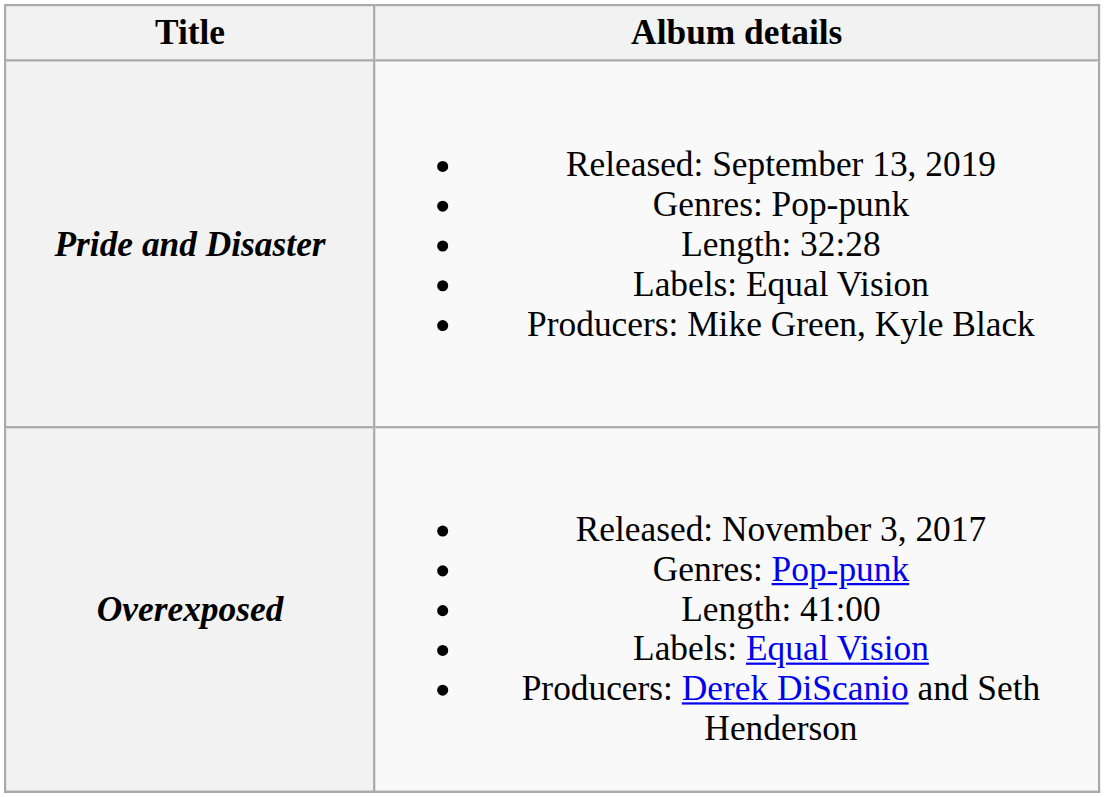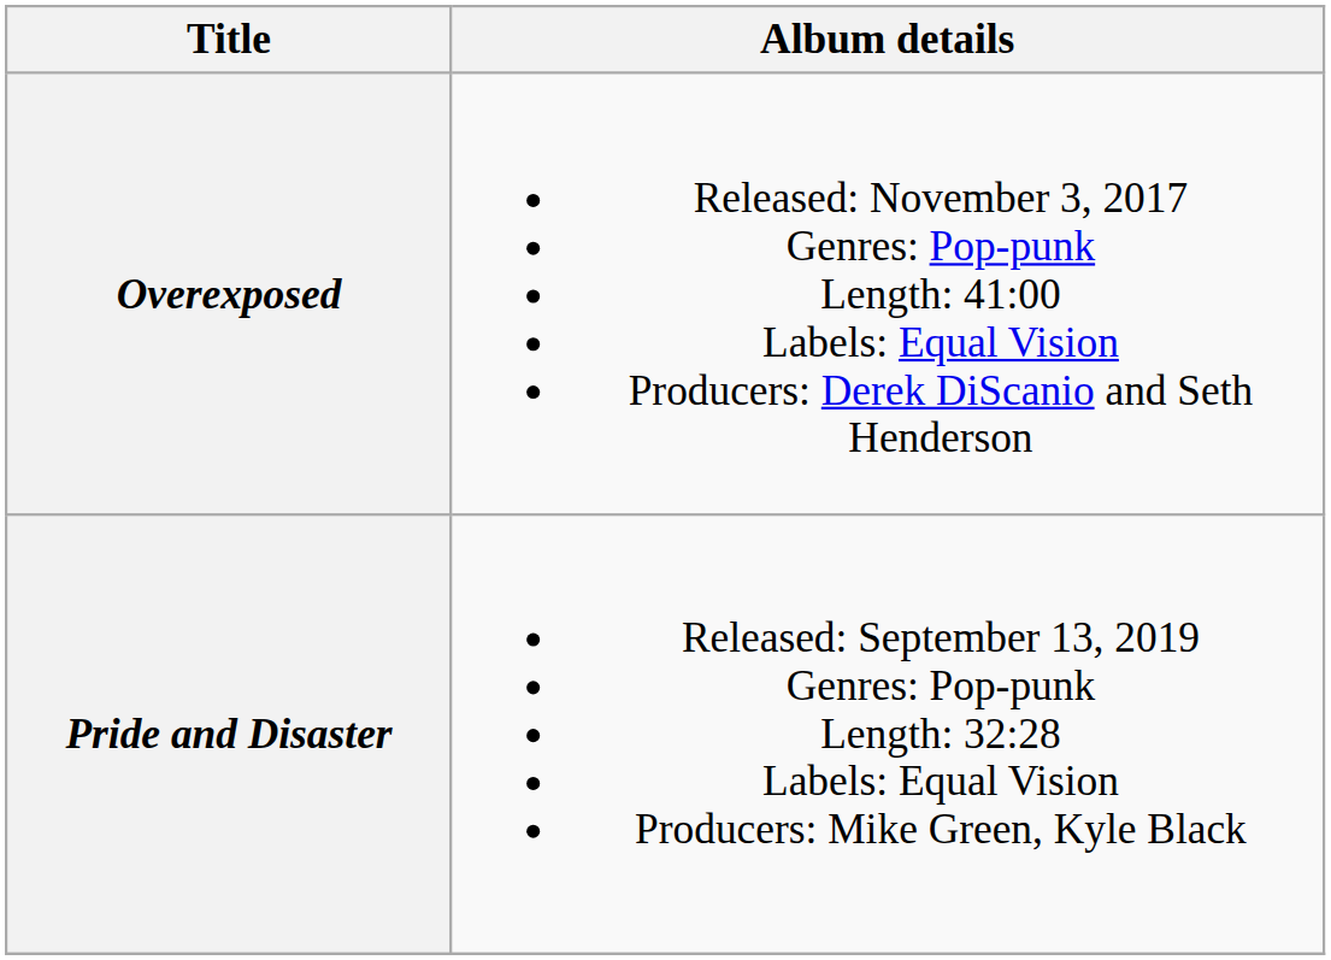 <table class="wikitable plainrowheaders" style="text-align:center;">
 <tr>
 <th scope="col" rowspan="1" style="width:10em;">Title</th>
 <th scope="col" rowspan="1" style="width:20em;">Album details</th>
 </tr>
 <tr>
+<th scope="row"><strong><em>Overexposed</em></strong></th>
+<td><br><ul><li>Released: November 3, 2017</li><li>Genres: <a href='#'>Pop-punk</a></li><li>Length: 41:00</li><li>Labels: <a href='#'>Equal Vision</a></li><li>Producers: <a href='#'>Derek DiScanio</a> and Seth Henderson</li></ul></td>
+</tr>
+<tr>
 <th scope="row"><strong><em>Pride and Disaster</em></strong></th>
 <td><br><ul><li>Released: September 13, 2019</li><li>Genres: Pop-punk</li><li>Length: 32:28</li><li>Labels: Equal Vision</li><li>Producers: Mike Green, Kyle Black</li></ul><br></td>
 </tr>
 <tr>
-<th scope="row"><strong><em>Overexposed</em></strong></th>
-<td><br><ul><li>Released: November 3, 2017</li><li>Genres: <a href='#'>Pop-punk</a></li><li>Length: 41:00</li><li>Labels: <a href='#'>Equal Vision</a></li><li>Producers: <a href='#'>Derek DiScanio</a> and Seth Henderson</li></ul></td>
-</tr>
-<tr>
 </tr>
 </table>
